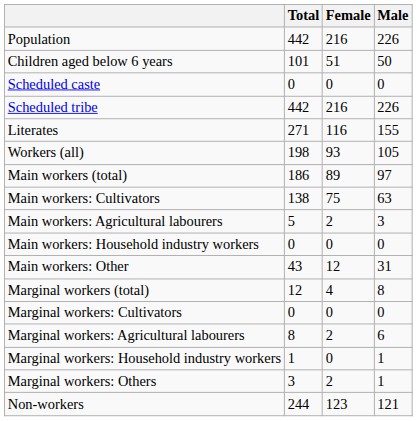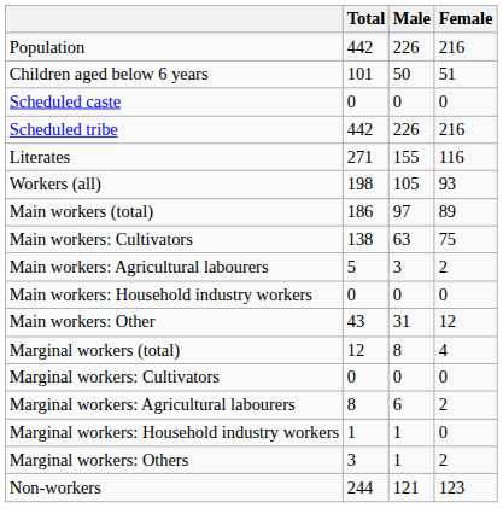 <table class="wikitable sortable">
 <tr>
 <th></th>
 <th>Total</th>
+<th>Male</th>
 <th>Female</th>
-<th>Male</th>
 </tr>
 <tr>
 <td>Population</td>
 <td>442</td>
+<td>226</td>
 <td>216</td>
-<td>226</td>
 </tr>
 <tr>
 <td>Children aged below 6 years</td>
 <td>101</td>
+<td>50</td>
 <td>51</td>
-<td>50</td>
 </tr>
 <tr>
 <td><a href='#'>Scheduled caste</a></td>
 <td>0</td>
 <td>0</td>
 <td>0</td>
 </tr>
 <tr>
 <td><a href='#'>Scheduled tribe</a></td>
 <td>442</td>
+<td>226</td>
 <td>216</td>
-<td>226</td>
 </tr>
 <tr>
 <td>Literates</td>
 <td>271</td>
+<td>155</td>
 <td>116</td>
-<td>155</td>
 </tr>
 <tr>
 <td>Workers (all)</td>
 <td>198</td>
+<td>105</td>
 <td>93</td>
-<td>105</td>
 </tr>
 <tr>
 <td>Main workers (total)</td>
 <td>186</td>
+<td>97</td>
 <td>89</td>
-<td>97</td>
 </tr>
 <tr>
 <td>Main workers: Cultivators</td>
 <td>138</td>
+<td>63</td>
 <td>75</td>
-<td>63</td>
 </tr>
 <tr>
 <td>Main workers: Agricultural labourers</td>
 <td>5</td>
+<td>3</td>
 <td>2</td>
-<td>3</td>
 </tr>
 <tr>
 <td>Main workers: Household industry workers</td>
 <td>0</td>
 <td>0</td>
 <td>0</td>
 </tr>
 <tr>
 <td>Main workers: Other</td>
 <td>43</td>
+<td>31</td>
 <td>12</td>
-<td>31</td>
 </tr>
 <tr>
 <td>Marginal workers (total)</td>
 <td>12</td>
+<td>8</td>
 <td>4</td>
-<td>8</td>
 </tr>
 <tr>
 <td>Marginal workers: Cultivators</td>
 <td>0</td>
 <td>0</td>
 <td>0</td>
 </tr>
 <tr>
 <td>Marginal workers: Agricultural labourers</td>
 <td>8</td>
+<td>6</td>
 <td>2</td>
-<td>6</td>
 </tr>
 <tr>
 <td>Marginal workers: Household industry workers</td>
 <td>1</td>
+<td>1</td>
 <td>0</td>
-<td>1</td>
 </tr>
 <tr>
 <td>Marginal workers: Others</td>
 <td>3</td>
+<td>1</td>
 <td>2</td>
-<td>1</td>
 </tr>
 <tr>
 <td>Non-workers</td>
 <td>244</td>
+<td>121</td>
 <td>123</td>
-<td>121</td>
 </tr>
 </table>
